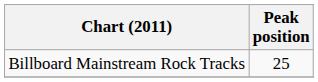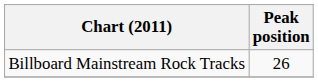 <table class="wikitable">
 <tr>
 <th>Chart (2011)</th>
 <th>Peak<br>position</th>
 </tr>
 <tr>
 <td>Billboard Mainstream Rock Tracks</td>
-<td align="center">25</td>
+<td align="center">26</td>
 </tr>
 <tr>
 </tr>
 </table>
